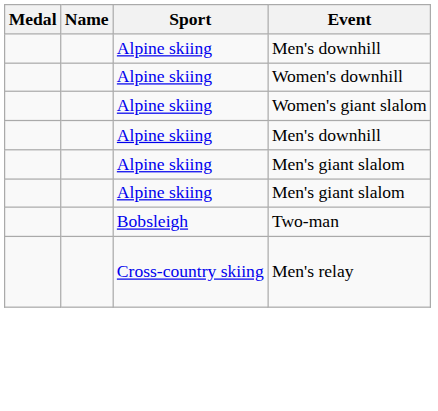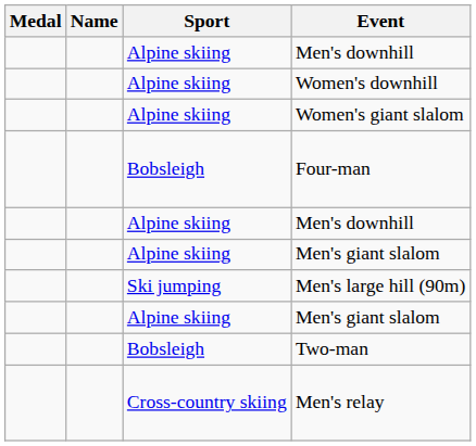 <table class="wikitable sortable" style="font-size:90%">
 <tr>
 <th>Medal</th>
 <th>Name</th>
 <th>Sport</th>
 <th>Event</th>
 </tr>
 <tr>
 <td></td>
 <td></td>
 <td><a href='#'>Alpine skiing</a></td>
 <td>Men's downhill</td>
 </tr>
 <tr>
 <td></td>
 <td></td>
 <td><a href='#'>Alpine skiing</a></td>
 <td>Women's downhill</td>
 </tr>
 <tr>
 <td></td>
 <td></td>
 <td><a href='#'>Alpine skiing</a></td>
 <td>Women's giant slalom</td>
 </tr>
 <tr>
 <td></td>
+<td> <br>  <br>  <br> </td>
+<td><a href='#'>Bobsleigh</a></td>
+<td>Four-man</td>
+</tr>
+<tr>
+<td></td>
 <td></td>
 <td><a href='#'>Alpine skiing</a></td>
 <td>Men's downhill</td>
 </tr>
 <tr>
 <td></td>
 <td></td>
 <td><a href='#'>Alpine skiing</a></td>
 <td>Men's giant slalom</td>
+</tr>
+<tr>
+<td></td>
+<td></td>
+<td><a href='#'>Ski jumping</a></td>
+<td>Men's large hill (90m)</td>
 </tr>
 <tr>
 <td></td>
 <td></td>
 <td><a href='#'>Alpine skiing</a></td>
 <td>Men's giant slalom</td>
 </tr>
 <tr>
 <td></td>
 <td> <br> </td>
 <td><a href='#'>Bobsleigh</a></td>
 <td>Two-man</td>
 </tr>
 <tr>
 <td></td>
 <td> <br>  <br>  <br> </td>
 <td><a href='#'>Cross-country skiing</a></td>
 <td>Men's relay</td>
 </tr>
 </table>
